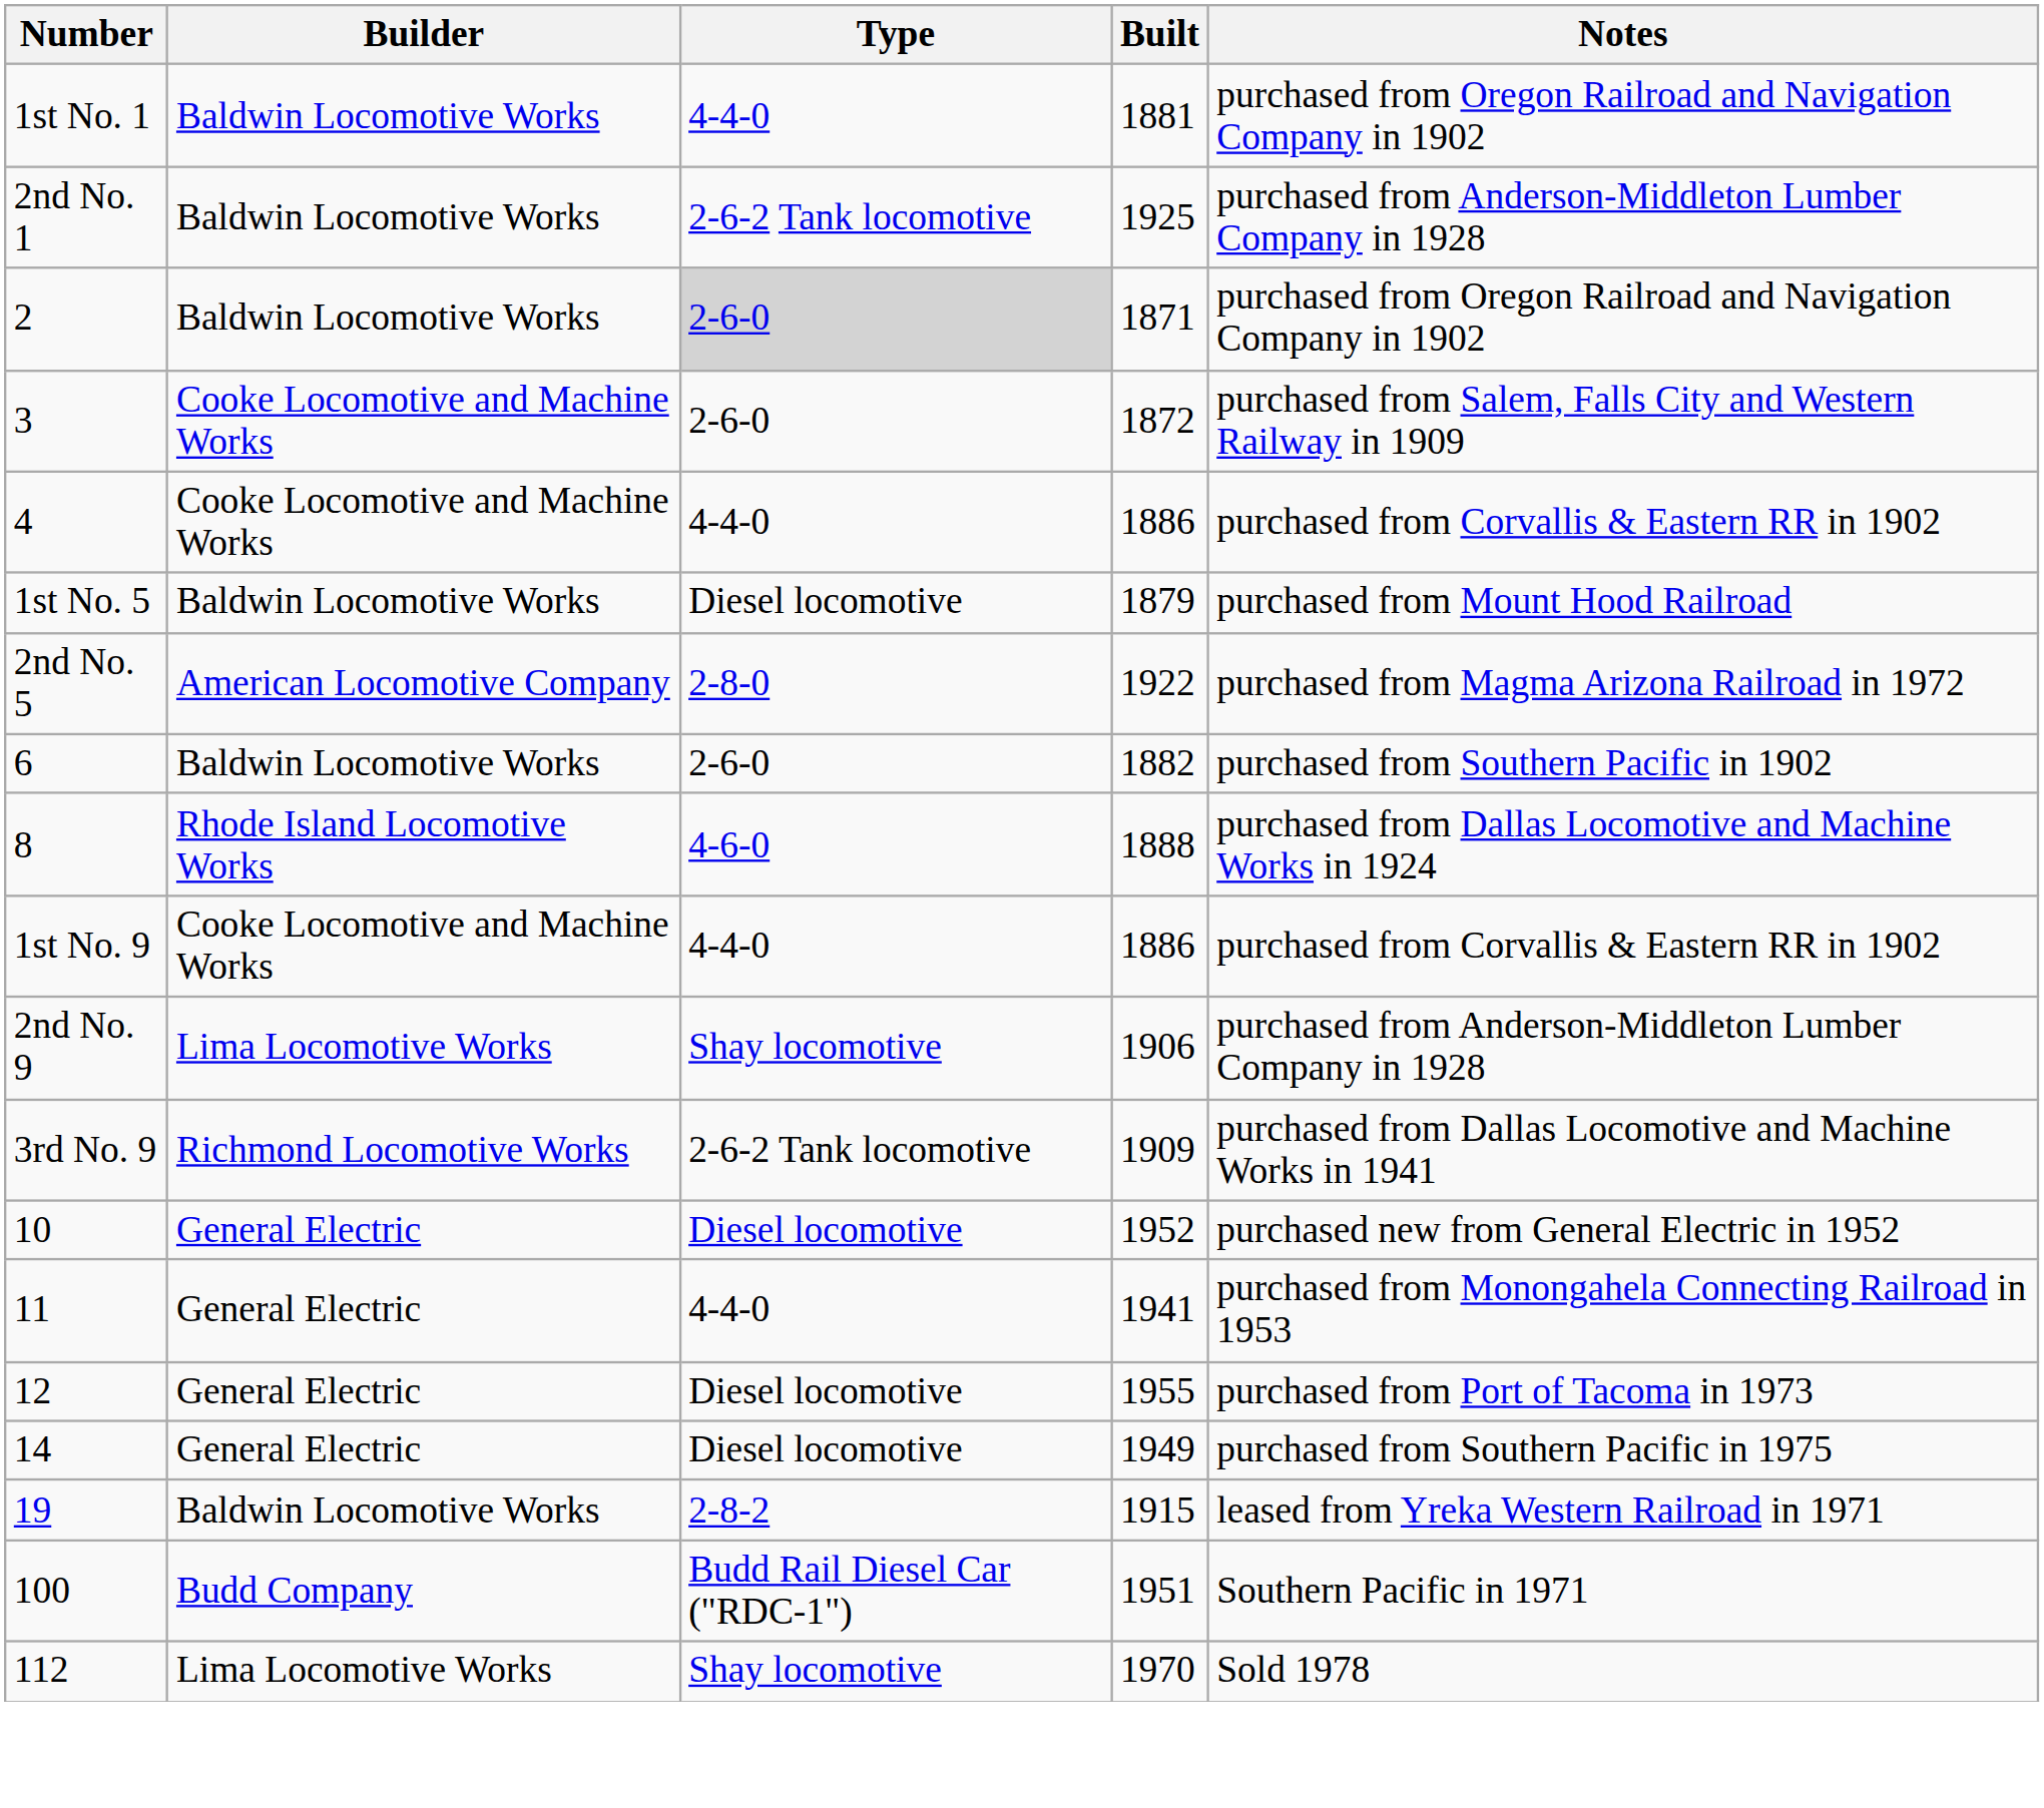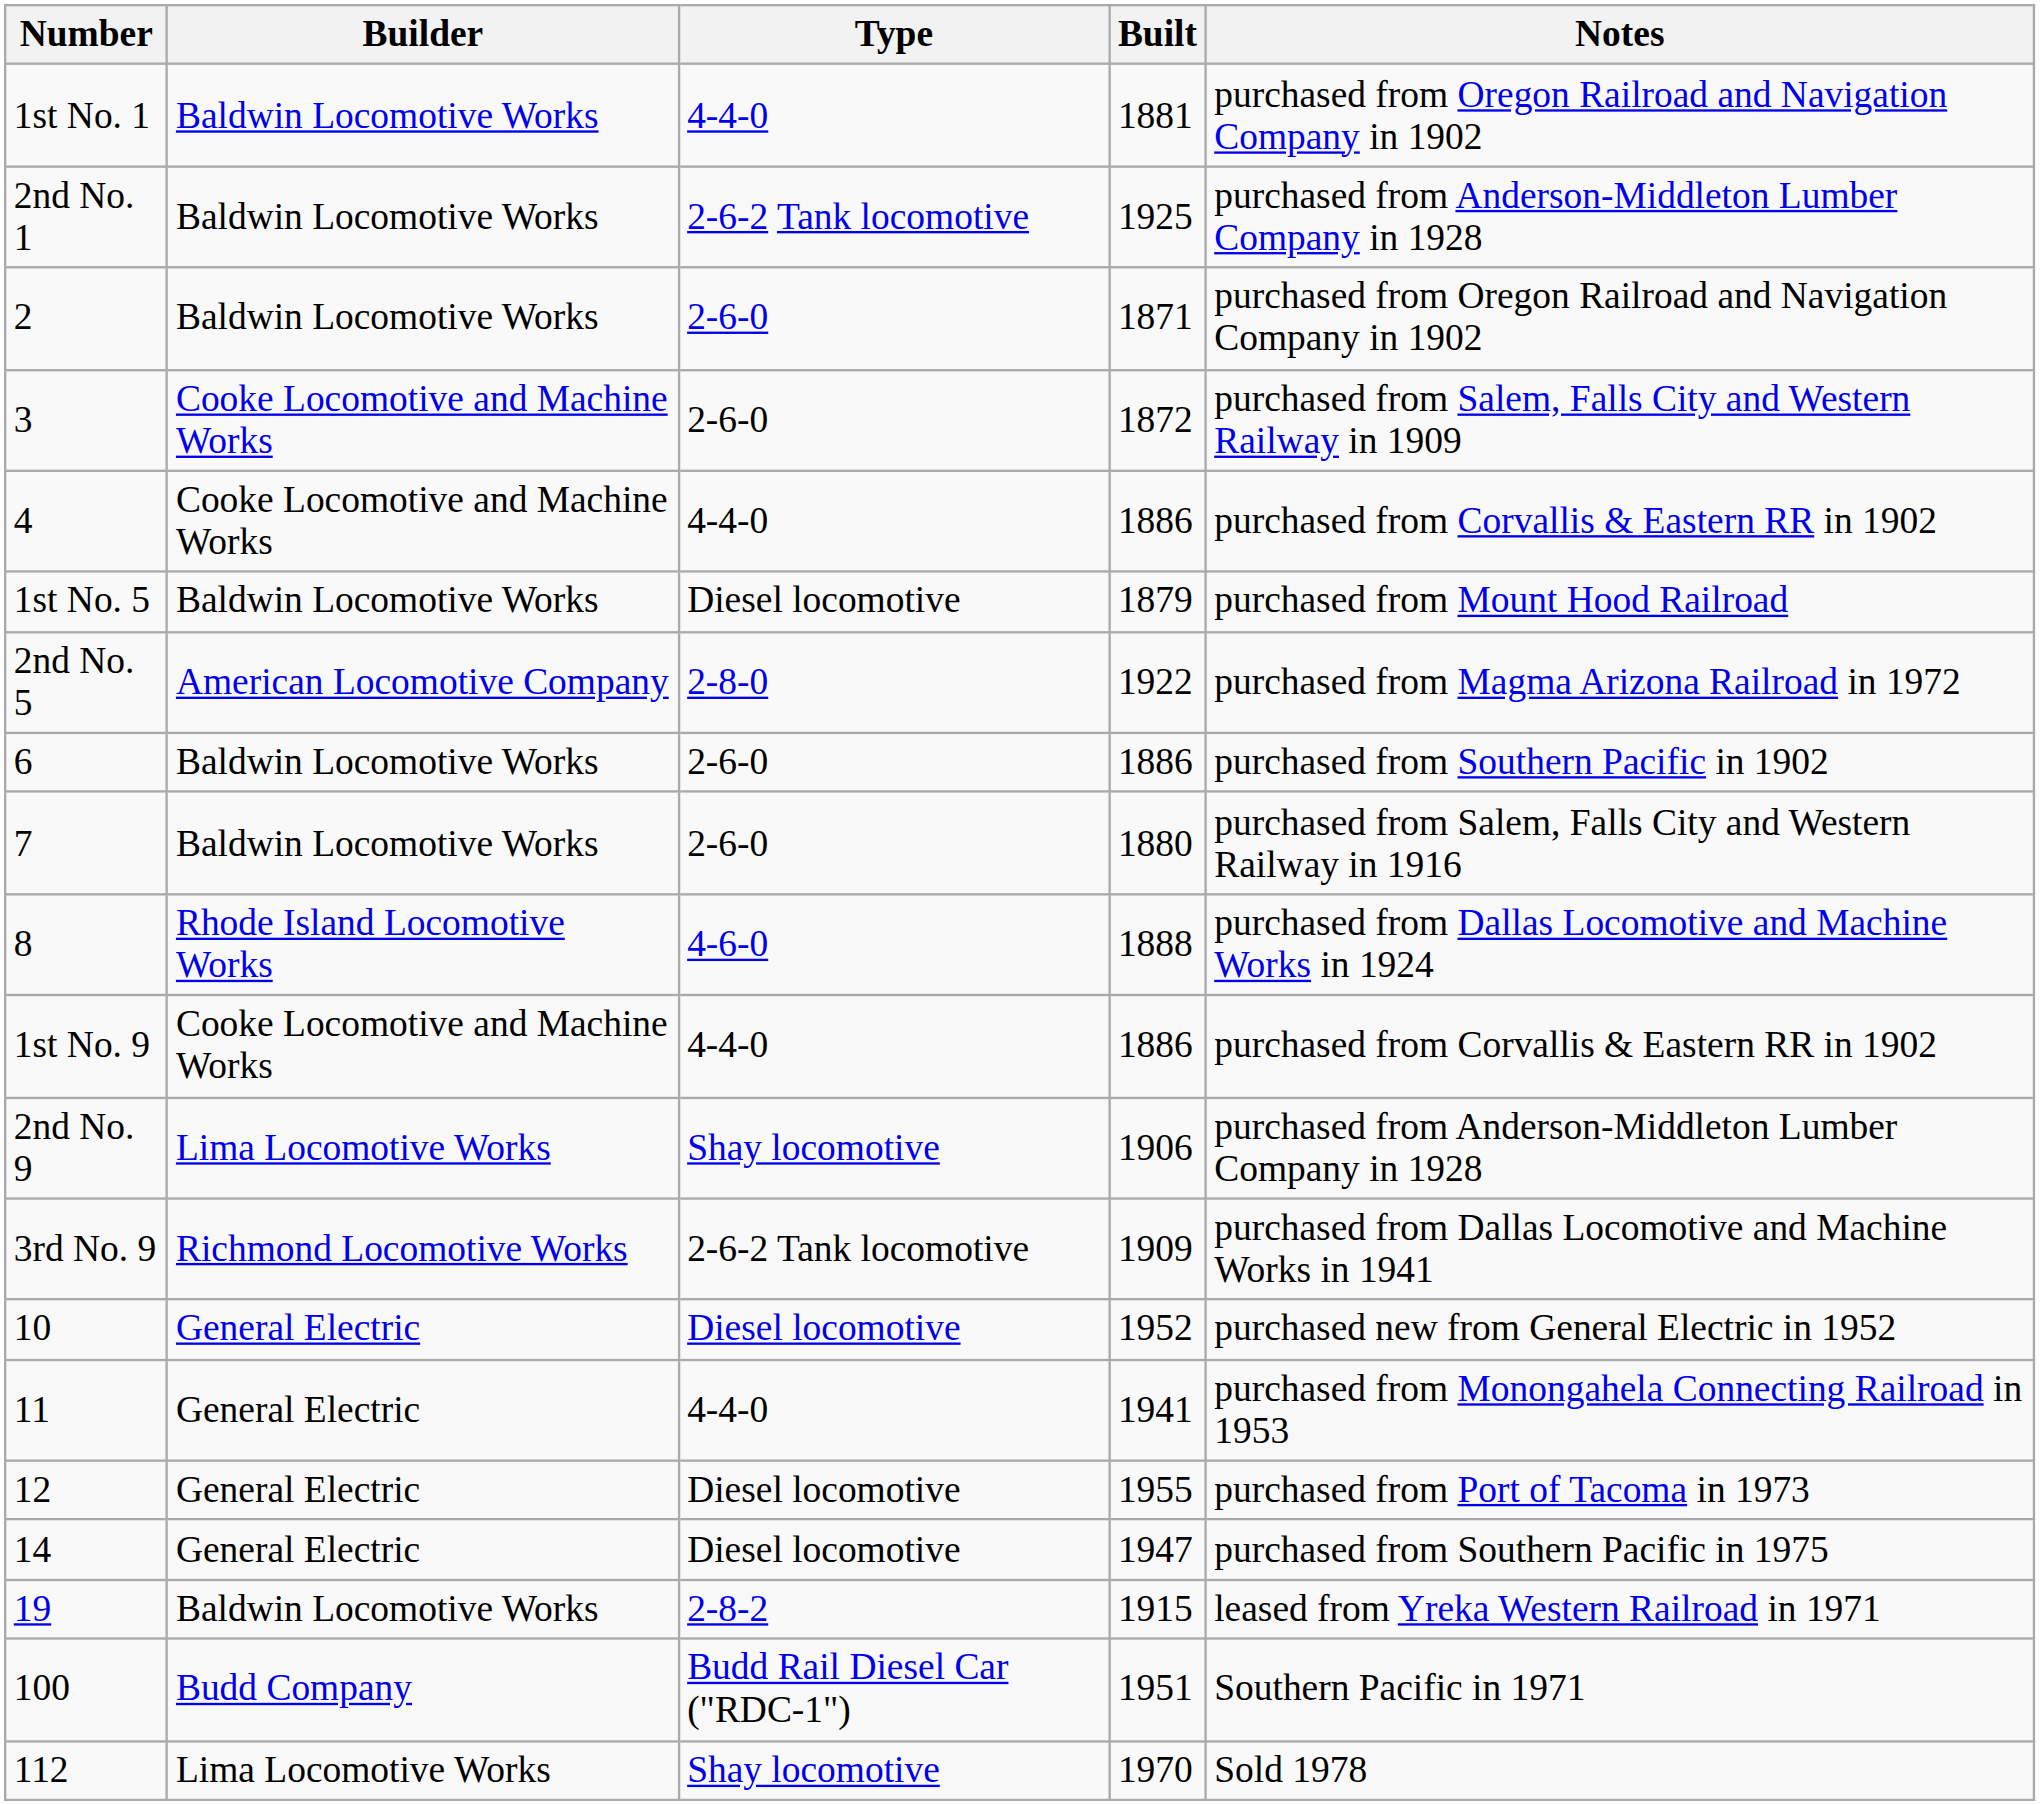 <table class="wikitable">
 <tr>
 <th>Number</th>
 <th>Builder</th>
 <th>Type</th>
 <th>Built</th>
 <th>Notes</th>
 </tr>
 <tr>
 <td>1st No. 1</td>
 <td><a href='#'>Baldwin Locomotive Works</a></td>
 <td><a href='#'>4-4-0</a></td>
 <td>1881</td>
 <td>purchased from <a href='#'>Oregon Railroad and Navigation Company</a> in 1902</td>
 </tr>
 <tr>
 <td>2nd No. 1</td>
 <td>Baldwin Locomotive Works</td>
 <td><a href='#'>2-6-2</a> <a href='#'>Tank locomotive</a></td>
 <td>1925</td>
 <td>purchased from <a href='#'>Anderson-Middleton Lumber Company</a> in 1928</td>
 </tr>
 <tr>
 <td>2</td>
 <td>Baldwin Locomotive Works</td>
-<td style="background: lightgrey;"><a href='#'>2-6-0</a></td>
+<td><a href='#'>2-6-0</a></td>
 <td>1871</td>
 <td>purchased from Oregon Railroad and Navigation Company in 1902</td>
 </tr>
 <tr>
 <td>3</td>
 <td><a href='#'>Cooke Locomotive and Machine Works</a></td>
 <td>2-6-0</td>
 <td>1872</td>
 <td>purchased from <a href='#'>Salem, Falls City and Western Railway</a> in 1909</td>
 </tr>
 <tr>
 <td>4</td>
 <td>Cooke Locomotive and Machine Works</td>
 <td>4-4-0</td>
 <td>1886</td>
 <td>purchased from <a href='#'>Corvallis & Eastern RR</a> in 1902</td>
 </tr>
 <tr>
 <td>1st No. 5</td>
 <td>Baldwin Locomotive Works</td>
 <td>Diesel locomotive</td>
 <td>1879</td>
 <td>purchased from <a href='#'>Mount Hood Railroad</a></td>
 </tr>
 <tr>
 <td>2nd No. 5</td>
 <td><a href='#'>American Locomotive Company</a></td>
 <td><a href='#'>2-8-0</a></td>
 <td>1922</td>
 <td>purchased from <a href='#'>Magma Arizona Railroad</a> in 1972</td>
 </tr>
 <tr>
 <td>6</td>
 <td>Baldwin Locomotive Works</td>
 <td>2-6-0</td>
-<td>1882</td>
+<td>1886</td>
 <td>purchased from <a href='#'>Southern Pacific</a> in 1902</td>
+</tr>
+<tr>
+<td>7</td>
+<td>Baldwin Locomotive Works</td>
+<td>2-6-0</td>
+<td>1880</td>
+<td>purchased from Salem, Falls City and Western Railway in 1916</td>
 </tr>
 <tr>
 <td>8</td>
 <td><a href='#'>Rhode Island Locomotive Works</a></td>
 <td><a href='#'>4-6-0</a></td>
 <td>1888</td>
 <td>purchased from <a href='#'>Dallas Locomotive and Machine Works</a> in 1924</td>
 </tr>
 <tr>
 <td>1st No. 9</td>
 <td>Cooke Locomotive and Machine Works</td>
 <td>4-4-0</td>
 <td>1886</td>
 <td>purchased from Corvallis & Eastern RR in 1902</td>
 </tr>
 <tr>
 <td>2nd No. 9</td>
 <td><a href='#'>Lima Locomotive Works</a></td>
 <td><a href='#'>Shay locomotive</a></td>
 <td>1906</td>
 <td>purchased from Anderson-Middleton Lumber Company in 1928</td>
 </tr>
 <tr>
 <td>3rd No. 9</td>
 <td><a href='#'>Richmond Locomotive Works</a></td>
 <td>2-6-2 Tank locomotive</td>
 <td>1909</td>
 <td>purchased from Dallas Locomotive and Machine Works in 1941</td>
 </tr>
 <tr>
 <td>10</td>
 <td><a href='#'>General Electric</a></td>
 <td><a href='#'>Diesel locomotive</a></td>
 <td>1952</td>
 <td>purchased new from General Electric in 1952</td>
 </tr>
 <tr>
 <td>11</td>
 <td>General Electric</td>
 <td>4-4-0</td>
 <td>1941</td>
 <td>purchased from <a href='#'>Monongahela Connecting Railroad</a> in 1953</td>
 </tr>
 <tr>
 <td>12</td>
 <td>General Electric</td>
 <td>Diesel locomotive</td>
 <td>1955</td>
 <td>purchased from <a href='#'>Port of Tacoma</a> in 1973</td>
 </tr>
 <tr>
 <td>14</td>
 <td>General Electric</td>
 <td>Diesel locomotive</td>
-<td>1949</td>
+<td>1947</td>
 <td>purchased from Southern Pacific in 1975</td>
 </tr>
 <tr>
 <td><a href='#'>19</a></td>
 <td>Baldwin Locomotive Works</td>
 <td><a href='#'>2-8-2</a></td>
 <td>1915</td>
 <td>leased from <a href='#'>Yreka Western Railroad</a> in 1971</td>
 </tr>
 <tr>
 <td>100</td>
 <td><a href='#'>Budd Company</a></td>
 <td><a href='#'>Budd Rail Diesel Car</a> ("RDC-1")</td>
 <td>1951</td>
 <td purchased from Southern Pacific Transportation Company>Southern Pacific in 1971</td>
 </tr>
 <tr>
 <td>112</td>
 <td>Lima Locomotive Works</td>
 <td><a href='#'>Shay locomotive</a></td>
 <td>1970</td>
 <td>Sold 1978</td>
 </tr>
 </table>
